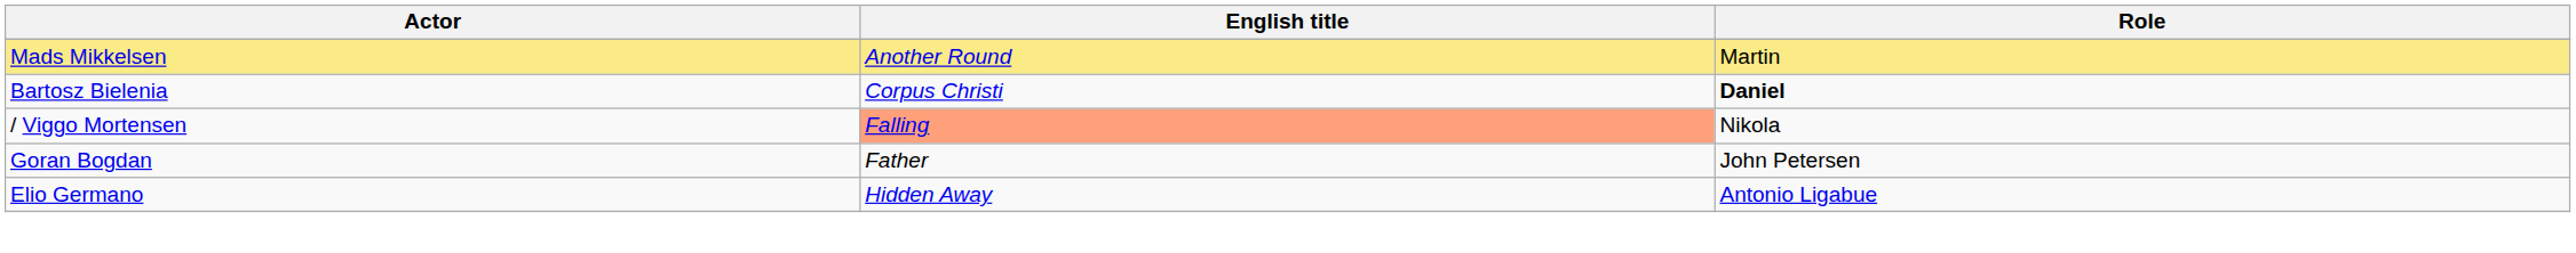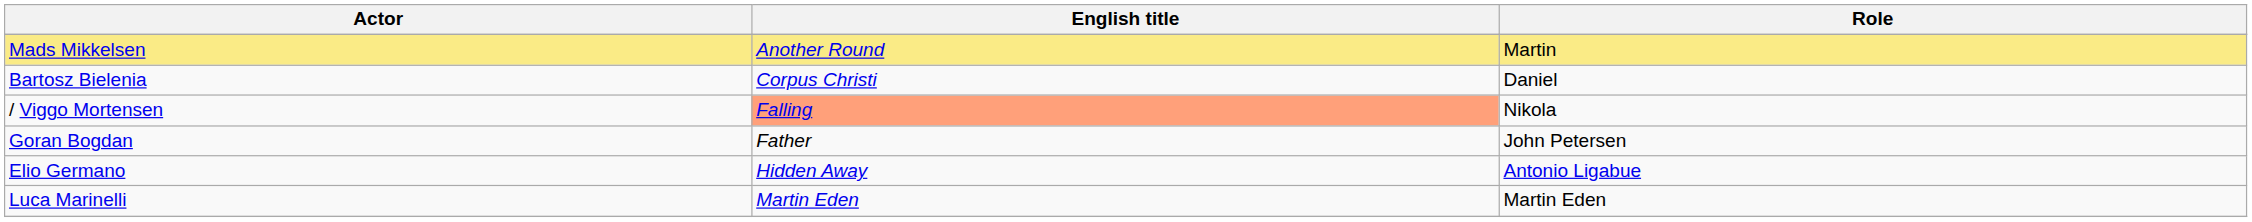 <table class="wikitable" width="95%" cellpadding="5">
 <tr>
 <th width="18%">Actor</th>
 <th width="18%">English title</th>
 <th width="18%">Role</th>
 </tr>
 <tr>
 </tr>
 <tr style="background:#FAEB86">
 <td> <a href='#'>Mads Mikkelsen</a></td>
 <td><em><a href='#'>Another Round</a></em></td>
 <td>Martin</td>
 </tr>
 <tr>
 <td> <a href='#'>Bartosz Bielenia</a></td>
 <td><em><a href='#'>Corpus Christi</a></em></td>
-<td><strong>Daniel</strong></td>
+<td>Daniel</td>
 </tr>
 <tr>
 <td> /  <a href='#'>Viggo Mortensen</a></td>
 <td style="background: lightsalmon;"><em><a href='#'>Falling</a></em></td>
 <td>Nikola</td>
 </tr>
 <tr>
 <td> <a href='#'>Goran Bogdan</a></td>
 <td><em>Father</em></td>
 <td>John Petersen</td>
 </tr>
 <tr>
 <td> <a href='#'>Elio Germano</a></td>
 <td><em><a href='#'>Hidden Away</a></em></td>
 <td><a href='#'>Antonio Ligabue</a></td>
 </tr>
 <tr>
+<td> <a href='#'>Luca Marinelli</a></td>
+<td><em><a href='#'>Martin Eden</a></em></td>
+<td>Martin Eden</td>
+</tr>
+<tr>
 </tr>
 </table>
